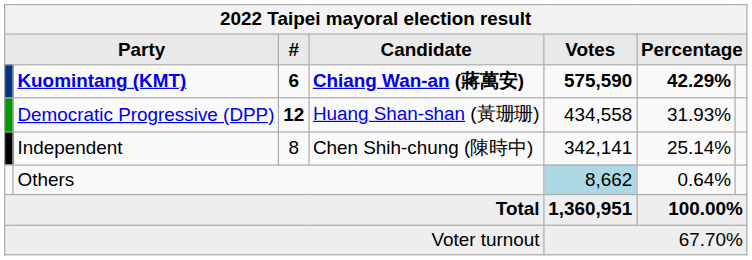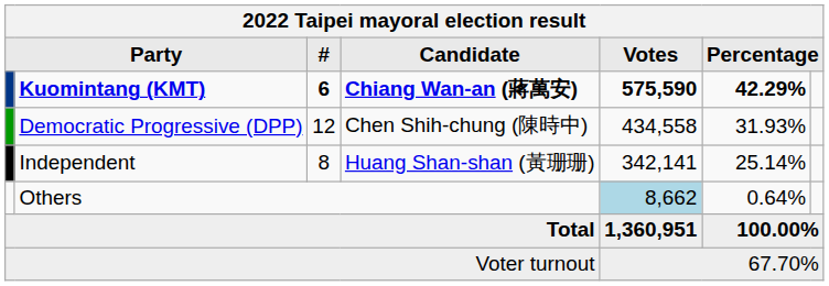 <table class="wikitable collapsible" style="margin:1em auto; text-align:center">
 <tr>
 <th colspan="7">2022 Taipei mayoral election result</th>
 </tr>
 <tr>
 <th style="background-color:#E9E9E9" colspan=2 style="width: 20em">Party</th>
 <th style="background-color:#E9E9E9" style="width: 2em">#</th>
 <th style="background-color:#E9E9E9" style="width: 13em">Candidate</th>
 <th style="background-color:#E9E9E9" style="width: 6em">Votes</th>
 <th style="background-color:#E9E9E9" colspan=2 style="width: 11em">Percentage</th>
 </tr>
 <tr>
 <td bgcolor="#003586"></td>
 <td align=left> <strong><a href='#'>Kuomintang (KMT)</a></strong> </td>
 <td align=center><strong>6</strong></td>
 <td align=left><strong><a href='#'>Chiang Wan-an</a> (蔣萬安)</strong></td>
 <td align=right><strong>575,590</strong></td>
 <td align=right><strong>42.29%</strong></td>
 <td align=right></td>
 </tr>
 <tr>
 <td bgcolor="#009a00"></td>
 <td align=left><a href='#'>Democratic Progressive (DPP)</a></td>
-<td align=center><strong>12</strong></td>
-<td align=left><a href='#'>Huang Shan-shan</a> (黃珊珊)</td>
+<td align=center>12</td>
+<td align=left>Chen Shih-chung (陳時中)</td>
 <td align=right>434,558</td>
 <td align=right>31.93%</td>
 <td align=right></td>
 </tr>
 <tr>
 <td bgcolor="#000000"></td>
 <td align=left> Independent</td>
 <td align=center>8</td>
-<td align=left>Chen Shih-chung (陳時中)</td>
+<td align=left><a href='#'>Huang Shan-shan</a> (黃珊珊)</td>
 <td align=right>342,141</td>
 <td align=right>25.14%</td>
 <td align=right></td>
 </tr>
 <tr>
 <td></td>
 <td align=left colspan="3">Others</td>
 <td align=right style="background: lightblue;">8,662</td>
 <td align=right>0.64%</td>
 <td align=right></td>
 </tr>
 <tr bgcolor="#EEEEEE">
 <td colspan="4" align=right><strong>Total</strong></td>
 <td align=right><strong>1,360,951</strong></td>
 <td align=right colspan=2><strong>100.00%</strong></td>
 </tr>
 <tr bgcolor="#EEEEEE">
 <td colspan="4" align="right">Voter turnout</td>
 <td colspan="3" align="right">67.70%</td>
 </tr>
 </table>
